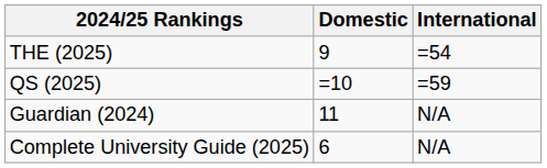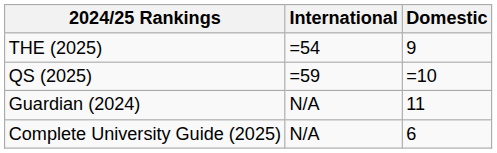 <table class="wikitable">
 <tr>
 <th>2024/25 Rankings</th>
+<th>International</th>
 <th>Domestic</th>
-<th>International</th>
 </tr>
 <tr>
 <td>THE (2025)</td>
+<td>=54</td>
 <td>9</td>
-<td>=54</td>
 </tr>
 <tr>
 <td>QS (2025)</td>
+<td>=59</td>
 <td>=10</td>
-<td>=59</td>
 </tr>
 <tr>
 <td>Guardian (2024)</td>
+<td>N/A</td>
 <td>11</td>
-<td>N/A</td>
 </tr>
 <tr>
 <td>Complete University Guide (2025)</td>
+<td>N/A</td>
 <td>6</td>
-<td>N/A</td>
 </tr>
 </table>
